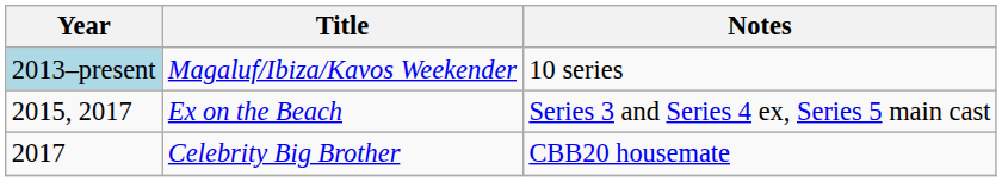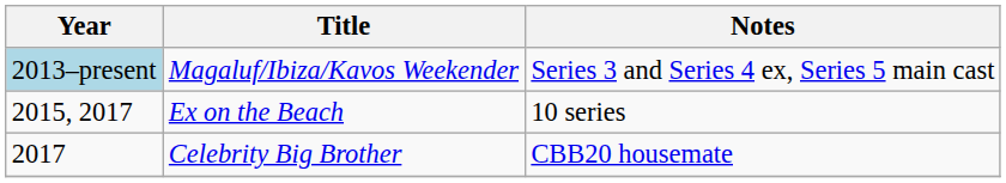 <table class="wikitable sortable">
 <tr>
 <th>Year</th>
 <th>Title</th>
 <th>Notes</th>
 </tr>
 <tr>
 <td style="background: lightblue;">2013–present</td>
 <td><em><a href='#'>Magaluf/Ibiza/Kavos Weekender</a></em></td>
-<td>10 series</td>
+<td><a href='#'>Series 3</a> and <a href='#'>Series 4</a> ex, <a href='#'>Series 5</a> main cast</td>
 </tr>
 <tr>
 <td>2015, 2017</td>
 <td><em><a href='#'>Ex on the Beach</a></em></td>
-<td><a href='#'>Series 3</a> and <a href='#'>Series 4</a> ex, <a href='#'>Series 5</a> main cast</td>
+<td>10 series</td>
 </tr>
 <tr>
 <td>2017</td>
 <td><em><a href='#'>Celebrity Big Brother</a></em></td>
 <td><a href='#'>CBB20 housemate</a></td>
 </tr>
 <tr>
 </tr>
 </table>
